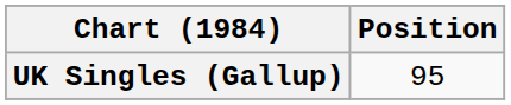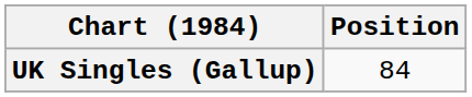 <table class="wikitable plainrowheaders">
 <tr>
 <th>Chart (1984)</th>
 <th>Position</th>
 </tr>
 <tr>
 <th scope="row">UK Singles (Gallup)</th>
-<td align="center">95</td>
+<td align="center">84</td>
 </tr>
 </table>
